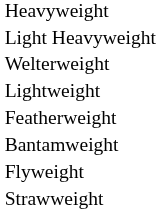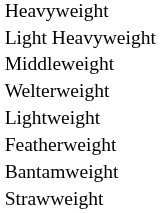 <table>
 <tr>
 <td>Heavyweight</td>
 <td></td>
 <td></td>
 <td></td>
 <td></td>
 </tr>
 <tr>
 <td>Light Heavyweight</td>
+<td></td>
+<td></td>
+<td></td>
+<td></td>
+</tr>
+<tr>
+<td>Middleweight</td>
 <td></td>
 <td></td>
 <td></td>
 <td></td>
 </tr>
 <tr>
 <td>Welterweight</td>
 <td></td>
 <td></td>
 <td></td>
 <td></td>
 </tr>
 <tr>
 <td>Lightweight</td>
 <td></td>
 <td></td>
 <td></td>
 <td></td>
 </tr>
 <tr>
 <td>Featherweight</td>
 <td></td>
 <td></td>
 <td></td>
 <td></td>
 </tr>
 <tr>
 <td>Bantamweight</td>
 <td></td>
 <td></td>
 <td></td>
 <td></td>
 </tr>
 <tr>
-<td>Flyweight</td>
-<td></td>
-<td></td>
-<td></td>
-<td></td>
-</tr>
-<tr>
 <td>Strawweight</td>
 <td></td>
 <td></td>
 <td></td>
 <td></td>
 </tr>
 </table>
